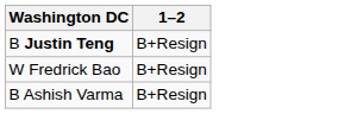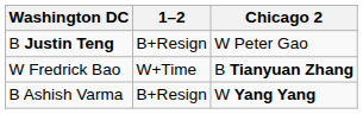 <table class="wikitable">
 <tr>
 <th>Washington DC</th>
 <th>1–2</th>
+<th>Chicago 2</th>
 </tr>
 <tr>
 <td>B <strong>Justin Teng</strong></td>
 <td>B+Resign</td>
+<td>W Peter Gao</td>
 </tr>
 <tr>
 <td>W Fredrick Bao</td>
-<td>B+Resign</td>
+<td>W+Time</td>
+<td>B <strong>Tianyuan Zhang</strong></td>
 </tr>
 <tr>
 <td>B Ashish Varma</td>
 <td>B+Resign</td>
+<td>W <strong>Yang Yang</strong></td>
 </tr>
 </table>
